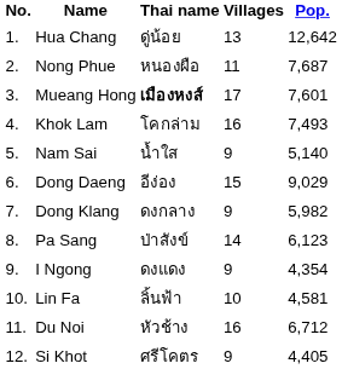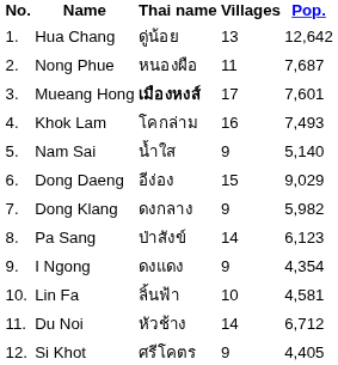 <table>
 <tr>
 <th>No.</th>
 <th>Name</th>
 <th>Thai name</th>
 <th>Villages</th>
 <th><a href='#'>Pop.</a></th>
 </tr>
 <tr>
 <td>1.</td>
 <td>Hua Chang</td>
 <td>ดู่น้อย</td>
 <td>13</td>
 <td>12,642</td>
 <td></td>
 </tr>
 <tr>
 <td>2.</td>
 <td>Nong Phue</td>
 <td>หนองผือ</td>
 <td>11</td>
 <td>7,687</td>
 <td></td>
 </tr>
 <tr>
 <td>3.</td>
 <td>Mueang Hong</td>
 <td><strong>เมืองหงส์</strong></td>
 <td>17</td>
 <td>7,601</td>
 <td></td>
 </tr>
 <tr>
 <td>4.</td>
 <td>Khok Lam</td>
 <td>โคกล่าม</td>
 <td>16</td>
 <td>7,493</td>
 <td></td>
 </tr>
 <tr>
 <td>5.</td>
 <td>Nam Sai</td>
 <td>น้ำใส</td>
 <td>9</td>
 <td>5,140</td>
 <td></td>
 </tr>
 <tr>
 <td>6.</td>
 <td>Dong Daeng</td>
 <td>อีง่อง</td>
 <td>15</td>
 <td>9,029</td>
 <td></td>
 </tr>
 <tr>
 <td>7.</td>
 <td>Dong Klang</td>
 <td>ดงกลาง</td>
 <td>9</td>
 <td>5,982</td>
 <td></td>
 </tr>
 <tr>
 <td>8.</td>
 <td>Pa Sang</td>
 <td>ป่าสังข์</td>
 <td>14</td>
 <td>6,123</td>
 <td></td>
 </tr>
 <tr>
 <td>9.</td>
 <td>I Ngong</td>
 <td>ดงแดง</td>
 <td>9</td>
 <td>4,354</td>
 <td></td>
 </tr>
 <tr>
 <td>10.</td>
 <td>Lin Fa</td>
 <td>ลิ้นฟ้า</td>
 <td>10</td>
 <td>4,581</td>
 <td></td>
 </tr>
 <tr>
 <td>11.</td>
 <td>Du Noi</td>
 <td>หัวช้าง</td>
-<td>16</td>
+<td>14</td>
 <td>6,712</td>
 <td></td>
 </tr>
 <tr>
 <td>12.</td>
 <td>Si Khot</td>
 <td>ศรีโคตร</td>
 <td>9</td>
 <td>4,405</td>
 <td></td>
 </tr>
 </table>
